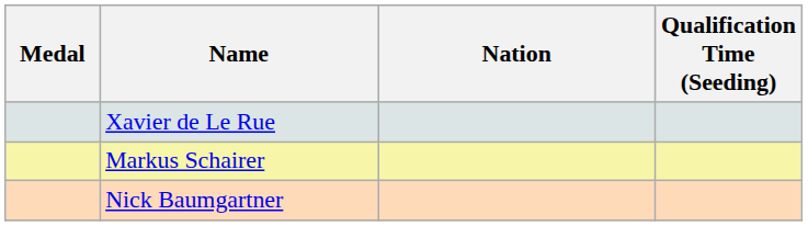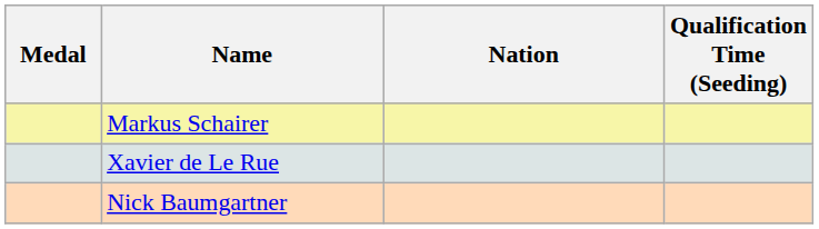 <table class=wikitable style="border:1px solid #AAAAAA;font-size:90%">
 <tr bgcolor="#E4E4E4">
 <th width=50>Medal</th>
 <th width=160>Name</th>
 <th width=160>Nation</th>
 <th width=80>Qualification Time (Seeding)</th>
 </tr>
+<tr bgcolor="#F7F6A8">
+<td align="center"></td>
+<td><a href='#'>Markus Schairer</a></td>
+<td></td>
+<td align="center"></td>
+</tr>
 <tr bgcolor="#DCE5E5">
 <td align="center"></td>
 <td><a href='#'>Xavier de Le Rue</a></td>
-<td></td>
-<td align="center"></td>
-</tr>
-<tr bgcolor="#F7F6A8">
-<td align="center"></td>
-<td><a href='#'>Markus Schairer</a></td>
 <td></td>
 <td align="center"></td>
 </tr>
 <tr bgcolor="#FFDAB9">
 <td align="center"></td>
 <td><a href='#'>Nick Baumgartner</a></td>
 <td></td>
 <td align="center"></td>
 </tr>
 </table>
